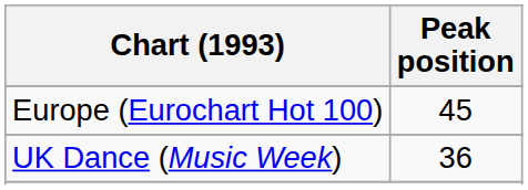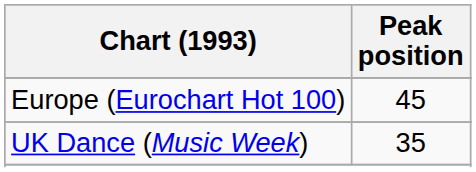 <table class="wikitable sortable">
 <tr>
 <th>Chart (1993)</th>
 <th>Peak<br>position</th>
 </tr>
 <tr>
 </tr>
 <tr>
 <td>Europe (<a href='#'>Eurochart Hot 100</a>)</td>
 <td align="center">45</td>
 </tr>
 <tr>
 </tr>
 <tr>
 </tr>
 <tr>
 </tr>
 <tr>
 <td><a href='#'>UK Dance</a> (<em><a href='#'>Music Week</a></em>)</td>
-<td align="center">36</td>
+<td align="center">35</td>
 </tr>
 <tr>
 </tr>
 <tr>
 </tr>
 </table>
